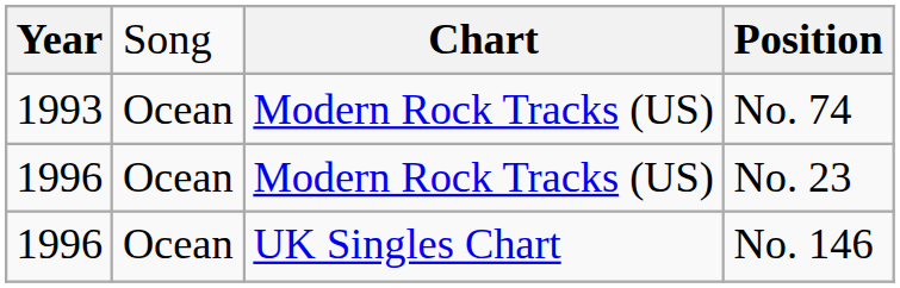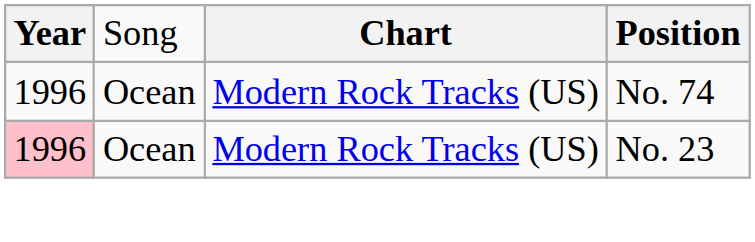 <table class="wikitable">
 <tr>
 <th>Year</th>
 <td>Song</td>
 <th>Chart</th>
 <th>Position</th>
 </tr>
 <tr>
-<td>1993</td>
+<td>1996</td>
 <td>Ocean</td>
 <td><a href='#'>Modern Rock Tracks</a> (US)</td>
 <td>No. 74</td>
 </tr>
 <tr>
-<td>1996</td>
+<td style="background: pink;">1996</td>
 <td>Ocean</td>
 <td><a href='#'>Modern Rock Tracks</a> (US)</td>
 <td>No. 23</td>
 </tr>
-<tr>
-<td>1996</td>
-<td>Ocean</td>
-<td><a href='#'>UK Singles Chart</a></td>
-<td>No. 146</td>
-</tr>
 </table>
